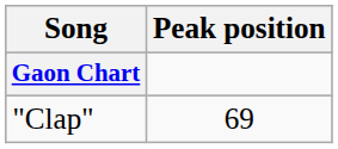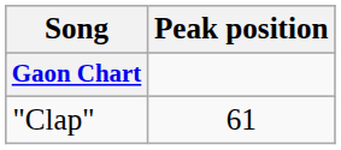 <table class="wikitable sortable" style="text-align:center;">
 <tr>
 <th rowspan="2">Song</th>
 <th colspan="8">Peak position</th>
 </tr>
 <tr>
 </tr>
 <tr style="font-size:smaller;">
 <th><a href='#'>Gaon Chart</a></th>
 </tr>
 <tr>
 <td align="left">"Clap"</td>
-<td>69</td>
+<td>61</td>
 </tr>
 </table>
